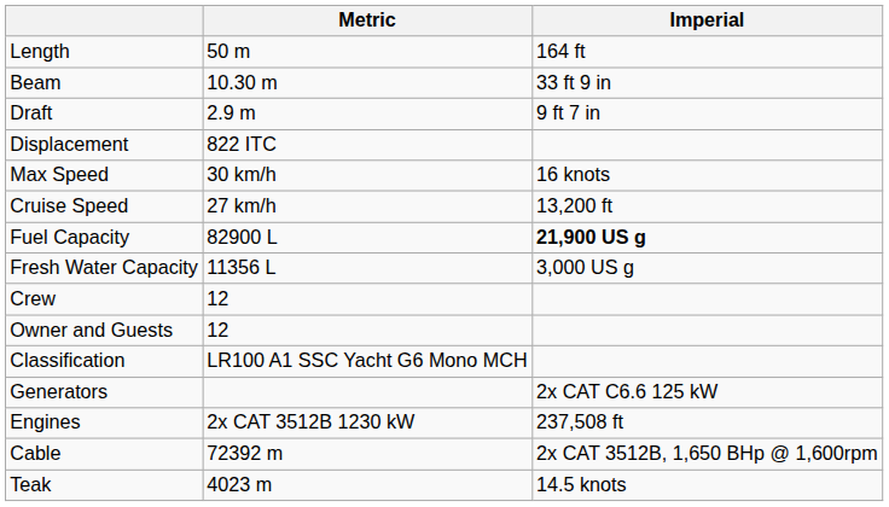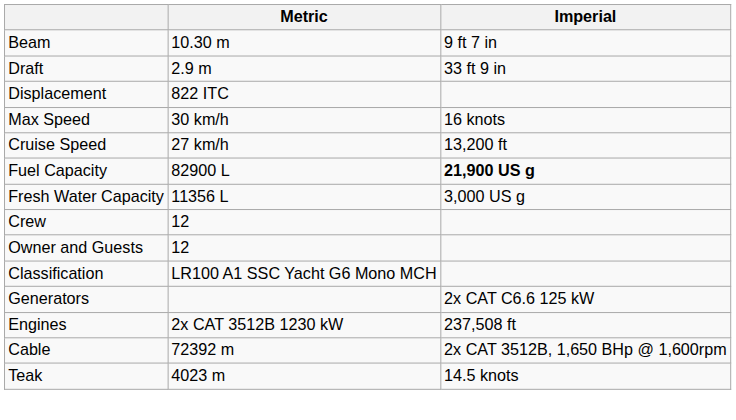 <table class="wikitable">
 <tr>
 <th></th>
 <th>Metric</th>
 <th>Imperial</th>
 </tr>
 <tr>
-<td>Length</td>
-<td>50 m</td>
-<td>164 ft</td>
-</tr>
-<tr>
 <td>Beam</td>
 <td>10.30 m</td>
-<td>33 ft 9 in</td>
+<td>9 ft 7 in</td>
 </tr>
 <tr>
 <td>Draft</td>
 <td>2.9 m</td>
-<td>9 ft 7 in</td>
+<td>33 ft 9 in</td>
 </tr>
 <tr>
 <td>Displacement</td>
 <td>822 ITC</td>
 <td></td>
 </tr>
 <tr>
 <td>Max Speed</td>
 <td>30 km/h</td>
 <td>16 knots</td>
 </tr>
 <tr>
 <td>Cruise Speed</td>
 <td>27 km/h</td>
 <td>13,200 ft</td>
 </tr>
 <tr>
 <td>Fuel Capacity</td>
 <td>82900 L</td>
 <td><strong>21,900 US g</strong></td>
 </tr>
 <tr>
 <td>Fresh Water Capacity</td>
 <td>11356 L</td>
 <td>3,000 US g</td>
 </tr>
 <tr>
 <td>Crew</td>
 <td>12</td>
 <td></td>
 </tr>
 <tr>
 <td>Owner and Guests</td>
 <td>12</td>
 <td></td>
 </tr>
 <tr>
 <td>Classification</td>
 <td>LR100 A1 SSC Yacht G6 Mono MCH</td>
 <td></td>
 </tr>
 <tr>
 <td>Generators</td>
 <td></td>
 <td>2x CAT C6.6 125 kW</td>
 </tr>
 <tr>
 <td>Engines</td>
 <td>2x CAT 3512B 1230 kW</td>
 <td>237,508 ft</td>
 </tr>
 <tr>
 <td>Cable</td>
 <td>72392 m</td>
 <td>2x CAT 3512B, 1,650 BHp @ 1,600rpm</td>
 </tr>
 <tr>
 <td>Teak</td>
 <td>4023 m</td>
 <td>14.5 knots</td>
 </tr>
 </table>
